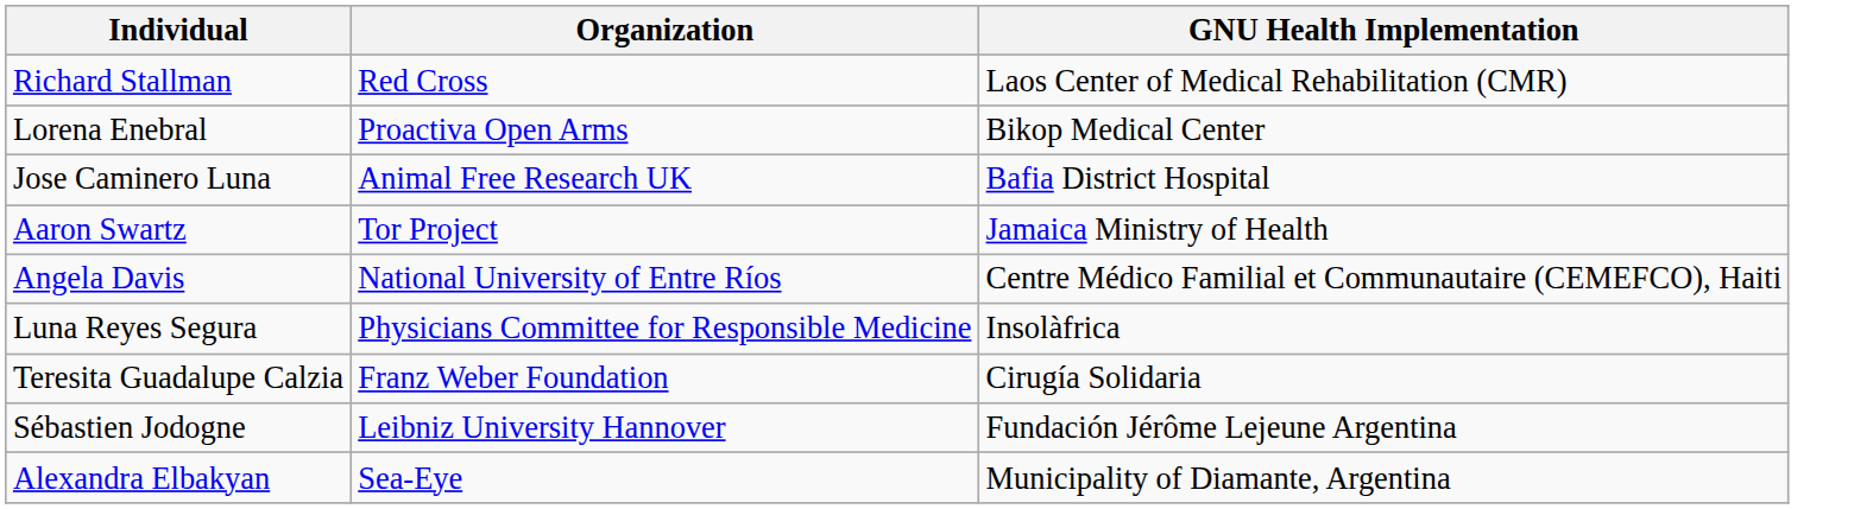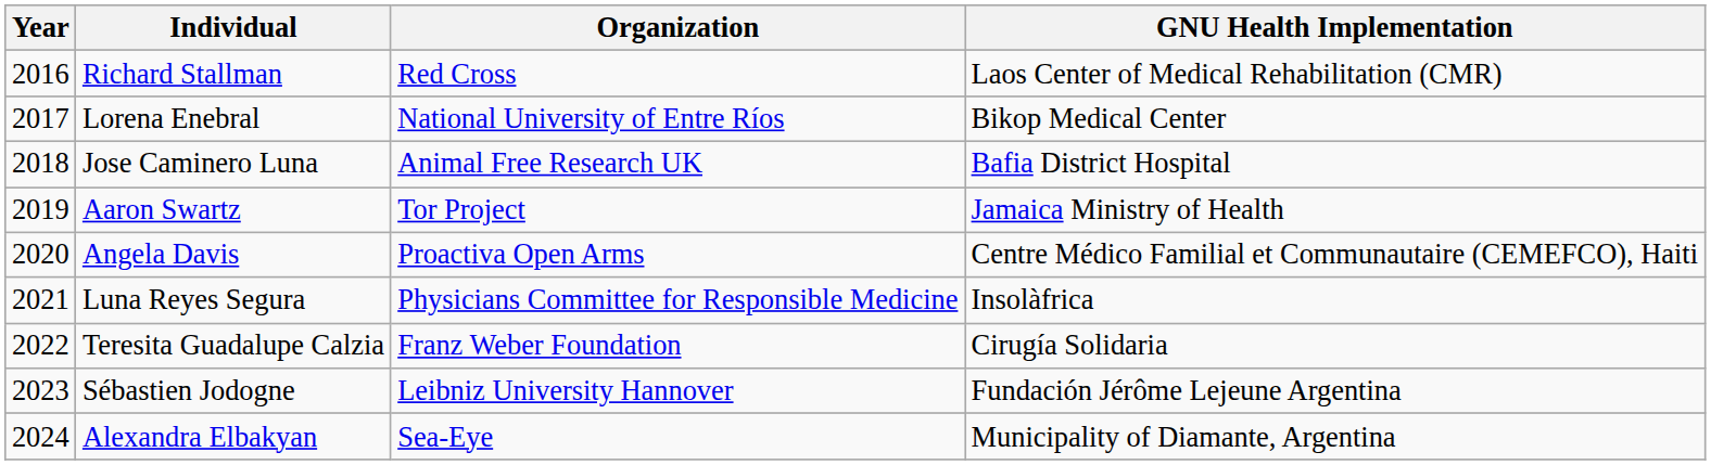 <table class="wikitable">
 <tr>
+<th>Year</th>
 <th>Individual</th>
 <th>Organization</th>
 <th>GNU Health Implementation</th>
 </tr>
 <tr>
+<td>2016</td>
 <td><a href='#'>Richard Stallman</a></td>
 <td><a href='#'>Red Cross</a></td>
 <td>Laos Center of Medical Rehabilitation (CMR)</td>
 </tr>
 <tr>
+<td>2017</td>
 <td>Lorena Enebral</td>
-<td><a href='#'>Proactiva Open Arms</a></td>
+<td><a href='#'>National University of Entre Ríos</a></td>
 <td>Bikop Medical Center</td>
 </tr>
 <tr>
+<td>2018</td>
 <td>Jose Caminero Luna</td>
 <td><a href='#'> Animal Free Research UK</a></td>
 <td><a href='#'>Bafia</a> District Hospital</td>
 </tr>
 <tr>
+<td>2019</td>
 <td><a href='#'>Aaron Swartz</a></td>
 <td><a href='#'>Tor Project</a></td>
 <td><a href='#'>Jamaica</a> Ministry of Health</td>
 </tr>
 <tr>
+<td>2020</td>
 <td><a href='#'>Angela Davis</a></td>
-<td><a href='#'>National University of Entre Ríos</a></td>
+<td><a href='#'>Proactiva Open Arms</a></td>
 <td>Centre Médico Familial et Communautaire (CEMEFCO), Haiti</td>
 </tr>
 <tr>
+<td>2021</td>
 <td>Luna Reyes Segura</td>
 <td><a href='#'>Physicians Committee for Responsible Medicine</a></td>
 <td>Insolàfrica</td>
 </tr>
 <tr>
+<td>2022</td>
 <td>Teresita Guadalupe Calzia</td>
 <td><a href='#'>Franz Weber Foundation</a></td>
 <td>Cirugía Solidaria</td>
 </tr>
 <tr>
+<td>2023</td>
 <td>Sébastien Jodogne</td>
 <td><a href='#'>Leibniz University Hannover</a></td>
 <td>Fundación Jérôme Lejeune Argentina</td>
 </tr>
 <tr>
+<td>2024</td>
 <td><a href='#'>Alexandra Elbakyan</a></td>
 <td><a href='#'>Sea-Eye</a></td>
 <td>Municipality of Diamante, Argentina</td>
 </tr>
 </table>
